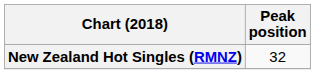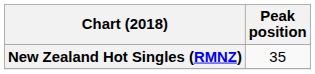 <table class="wikitable sortable plainrowheaders" style="text-align:center">
 <tr>
 <th scope="col">Chart (2018)</th>
 <th scope="col">Peak<br>position</th>
 </tr>
 <tr>
 </tr>
 <tr>
 <th scope="row">New Zealand Hot Singles (<a href='#'>RMNZ</a>)</th>
-<td>32</td>
+<td>35</td>
 </tr>
 <tr>
 </tr>
 <tr>
 </tr>
 </table>
